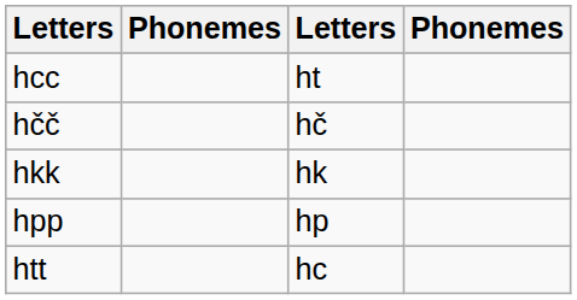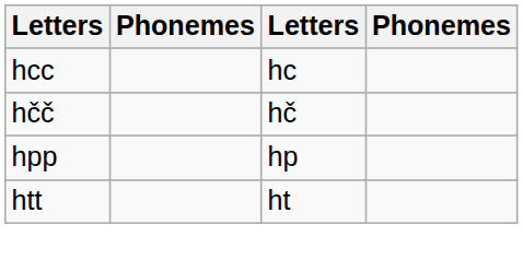 <table class="wikitable">
 <tr>
 <th>Letters</th>
 <th>Phonemes</th>
 <th>Letters</th>
 <th>Phonemes</th>
 </tr>
 <tr>
 <td>hcc</td>
 <td></td>
-<td>ht</td>
+<td>hc</td>
 <td></td>
 </tr>
 <tr>
 <td>hčč</td>
 <td></td>
 <td>hč</td>
-<td></td>
-</tr>
-<tr>
-<td>hkk</td>
-<td></td>
-<td>hk</td>
 <td></td>
 </tr>
 <tr>
 <td>hpp</td>
 <td></td>
 <td>hp</td>
 <td></td>
 </tr>
 <tr>
 <td>htt</td>
 <td></td>
-<td>hc</td>
+<td>ht</td>
 <td></td>
 </tr>
 </table>
